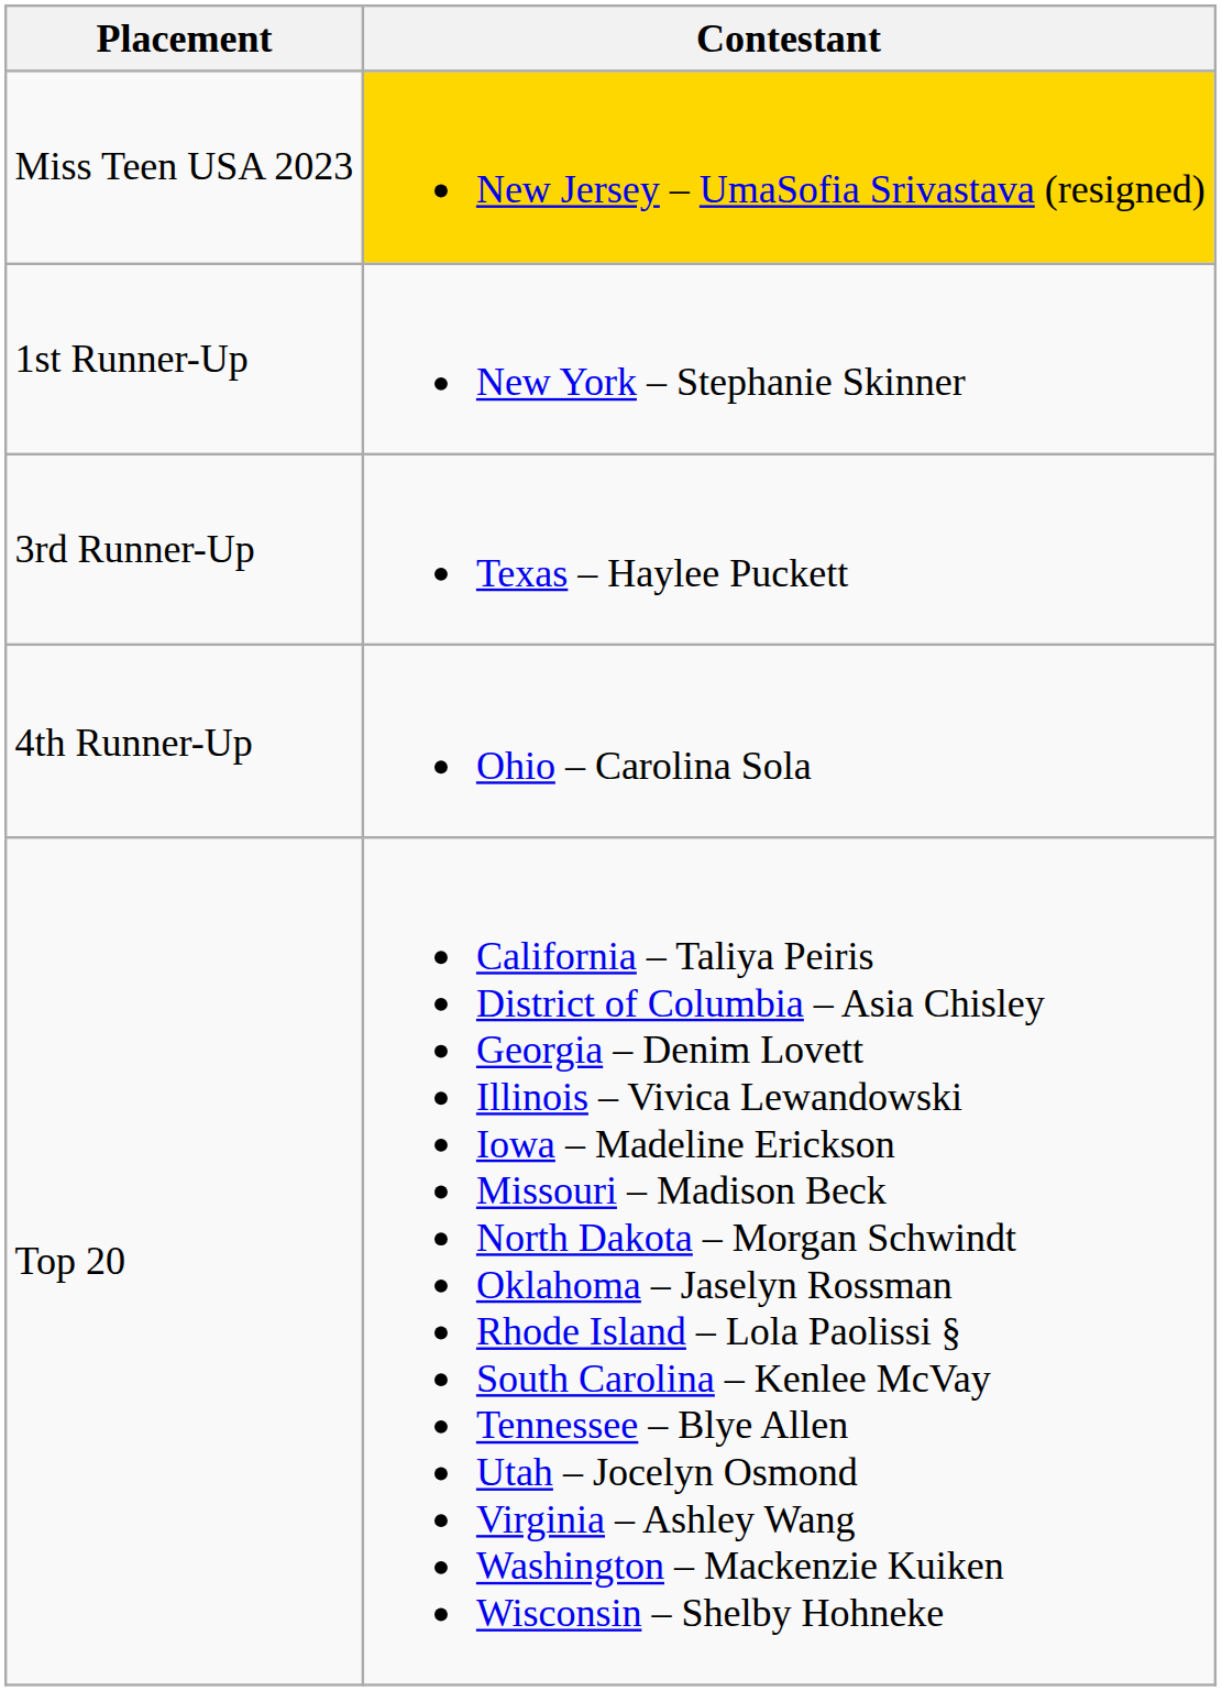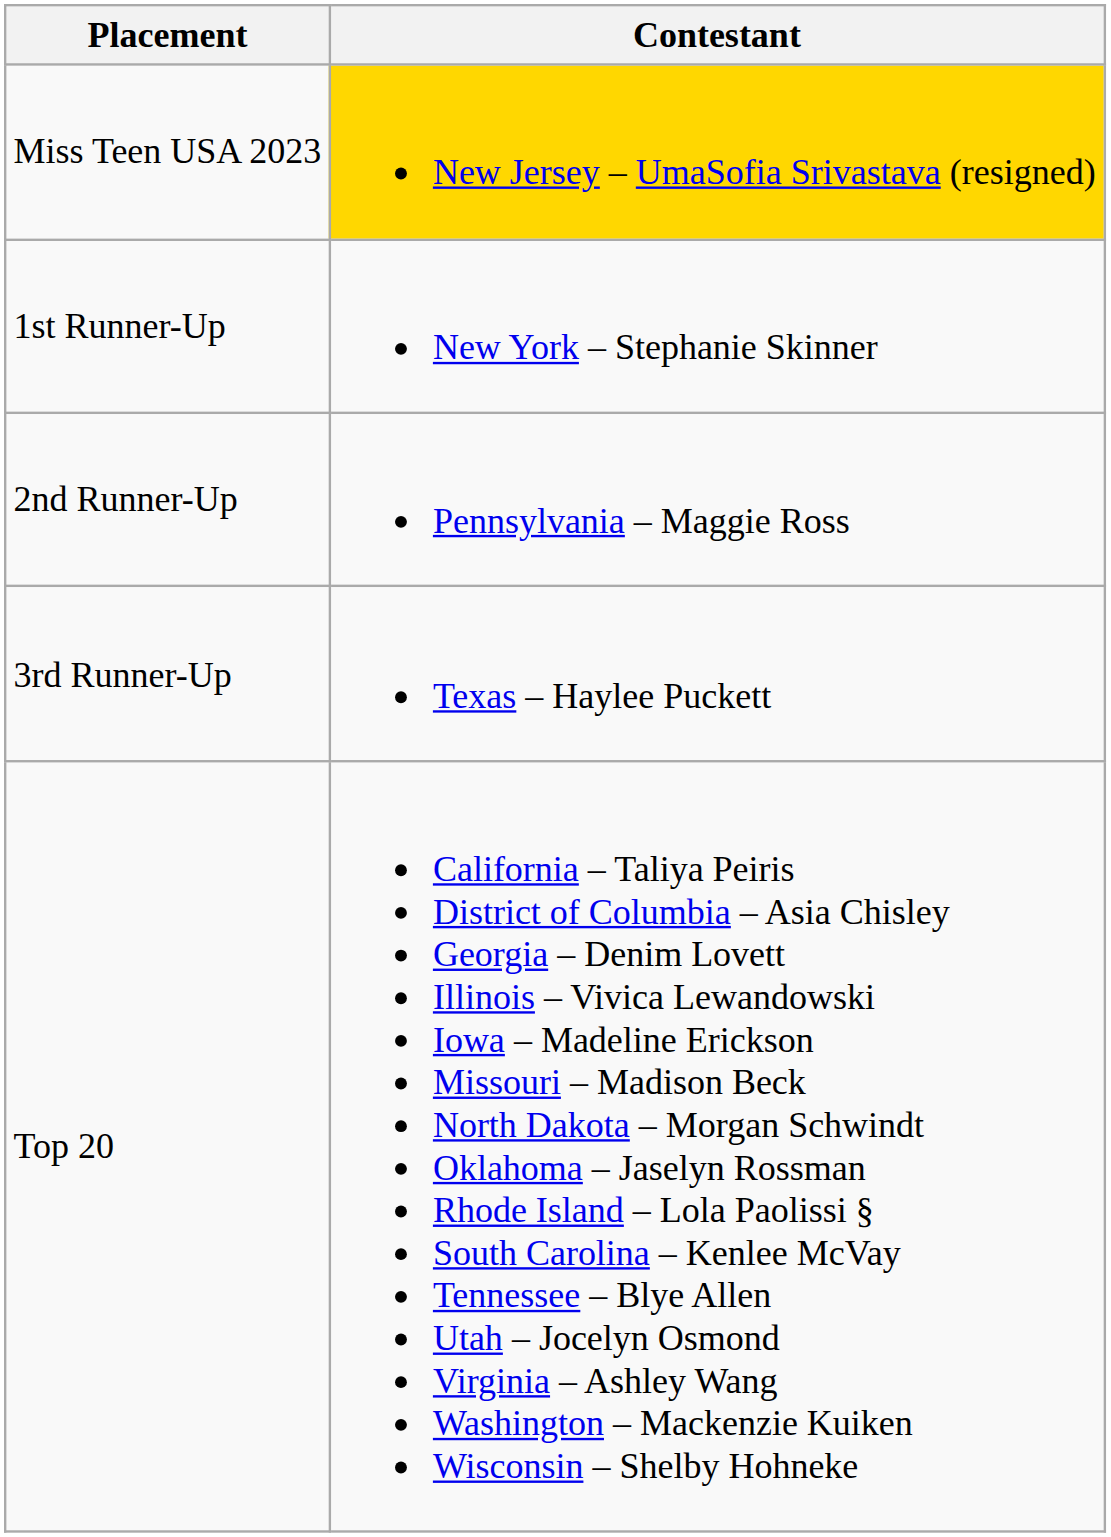 <table class="wikitable" style="font-size: 95%;">
 <tr>
 <th>Placement</th>
 <th>Contestant</th>
 </tr>
 <tr>
 <td>Miss Teen USA 2023</td>
 <td style="background: gold;"><br><ul><li><a href='#'>New Jersey</a> – <a href='#'>UmaSofia Srivastava</a> (resigned)</li></ul></td>
 </tr>
 <tr>
 <td>1st Runner-Up</td>
 <td><br><ul><li><a href='#'>New York</a> – Stephanie Skinner</li></ul></td>
 </tr>
 <tr>
+<td>2nd Runner-Up</td>
+<td><br><ul><li><a href='#'>Pennsylvania</a> – Maggie Ross</li></ul></td>
+</tr>
+<tr>
 <td>3rd Runner-Up</td>
 <td><br><ul><li><a href='#'>Texas</a> – Haylee Puckett</li></ul></td>
-</tr>
-<tr>
-<td>4th Runner-Up</td>
-<td><br><ul><li><a href='#'>Ohio</a> – Carolina Sola</li></ul></td>
 </tr>
 <tr>
 <td>Top 20</td>
 <td><br><ul><li><a href='#'>California</a> – Taliya Peiris</li><li><a href='#'>District of Columbia</a> – Asia Chisley</li><li><a href='#'>Georgia</a> – Denim Lovett</li><li><a href='#'>Illinois</a> – Vivica Lewandowski</li><li><a href='#'>Iowa</a> – Madeline Erickson</li><li><a href='#'>Missouri</a> – Madison Beck</li><li><a href='#'>North Dakota</a> – Morgan Schwindt</li><li><a href='#'>Oklahoma</a> – Jaselyn Rossman</li><li><a href='#'>Rhode Island</a> – Lola Paolissi §</li><li><a href='#'>South Carolina</a> – Kenlee McVay</li><li><a href='#'>Tennessee</a> – Blye Allen</li><li><a href='#'>Utah</a> – Jocelyn Osmond</li><li><a href='#'>Virginia</a> – Ashley Wang</li><li><a href='#'>Washington</a> – Mackenzie Kuiken</li><li><a href='#'>Wisconsin</a> – Shelby Hohneke</li></ul></td>
 </tr>
 </table>
